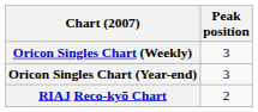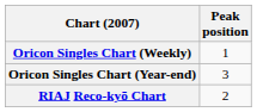 <table class="wikitable plainrowheaders sortable" style="text-align:center;" border="1">
 <tr>
 <th scope="col">Chart (2007)</th>
 <th scope="col">Peak<br>position</th>
 </tr>
 <tr>
 <th scope="row"><a href='#'>Oricon Singles Chart</a> (Weekly)</th>
-<td>3</td>
+<td>1</td>
 </tr>
 <tr>
 <th scope="row">Oricon Singles Chart (Year-end)</th>
 <td>3</td>
 </tr>
 <tr>
 <th scope="row"><a href='#'>RIAJ</a> <a href='#'>Reco-kyō Chart</a></th>
 <td>2</td>
 </tr>
 </table>
